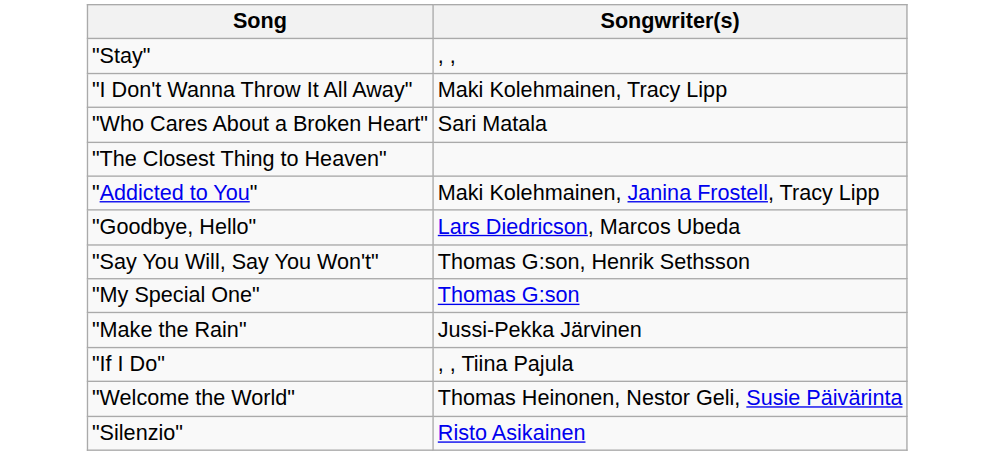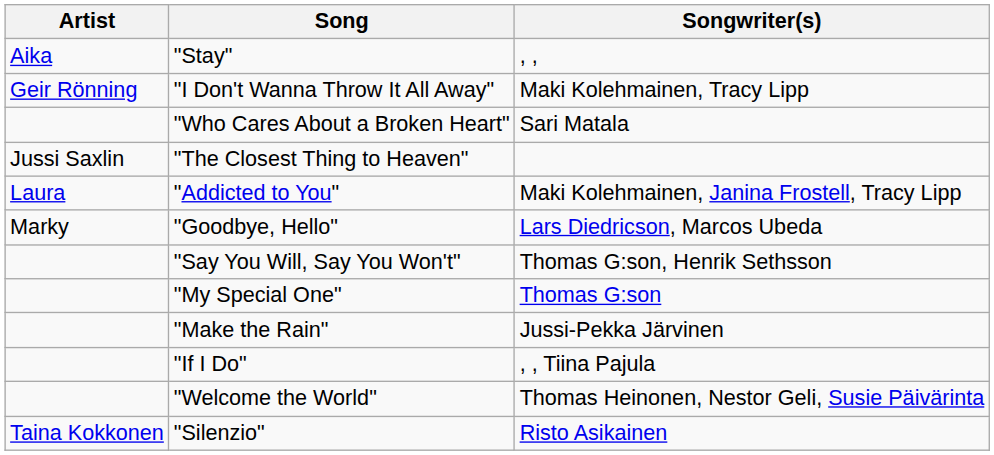 <table class="sortable wikitable" style="margin: 1em auto 1em auto; text-align:left">
 <tr>
+<th>Artist</th>
 <th>Song</th>
 <th>Songwriter(s)</th>
 </tr>
 <tr>
+<td><a href='#'>Aika</a></td>
 <td>"Stay"</td>
 <td>, , </td>
 </tr>
 <tr>
+<td><a href='#'>Geir Rönning</a></td>
 <td>"I Don't Wanna Throw It All Away"</td>
 <td>Maki Kolehmainen, Tracy Lipp</td>
 </tr>
 <tr>
+<td></td>
 <td>"Who Cares About a Broken Heart"</td>
 <td>Sari Matala</td>
 </tr>
 <tr>
+<td>Jussi Saxlin</td>
 <td>"The Closest Thing to Heaven"</td>
 <td></td>
 </tr>
 <tr>
+<td><a href='#'>Laura</a></td>
 <td>"<a href='#'>Addicted to You</a>"</td>
 <td>Maki Kolehmainen, <a href='#'>Janina Frostell</a>, Tracy Lipp</td>
 </tr>
 <tr>
+<td>Marky</td>
 <td>"Goodbye, Hello"</td>
 <td><a href='#'>Lars Diedricson</a>, Marcos Ubeda</td>
 </tr>
 <tr>
+<td></td>
 <td>"Say You Will, Say You Won't"</td>
 <td>Thomas G:son, Henrik Sethsson</td>
 </tr>
 <tr>
+<td></td>
 <td>"My Special One"</td>
 <td><a href='#'>Thomas G:son</a></td>
 </tr>
 <tr>
+<td></td>
 <td>"Make the Rain"</td>
 <td>Jussi-Pekka Järvinen</td>
 </tr>
 <tr>
+<td></td>
 <td>"If I Do"</td>
 <td>, , Tiina Pajula</td>
 </tr>
 <tr>
+<td></td>
 <td>"Welcome the World"</td>
 <td>Thomas Heinonen, Nestor Geli, <a href='#'>Susie Päivärinta</a></td>
 </tr>
 <tr>
+<td><a href='#'>Taina Kokkonen</a></td>
 <td>"Silenzio"</td>
 <td><a href='#'>Risto Asikainen</a></td>
 </tr>
 </table>
